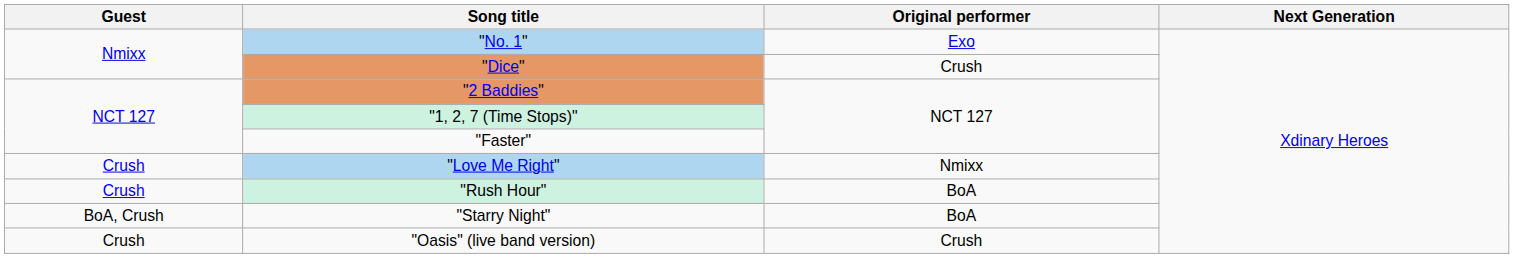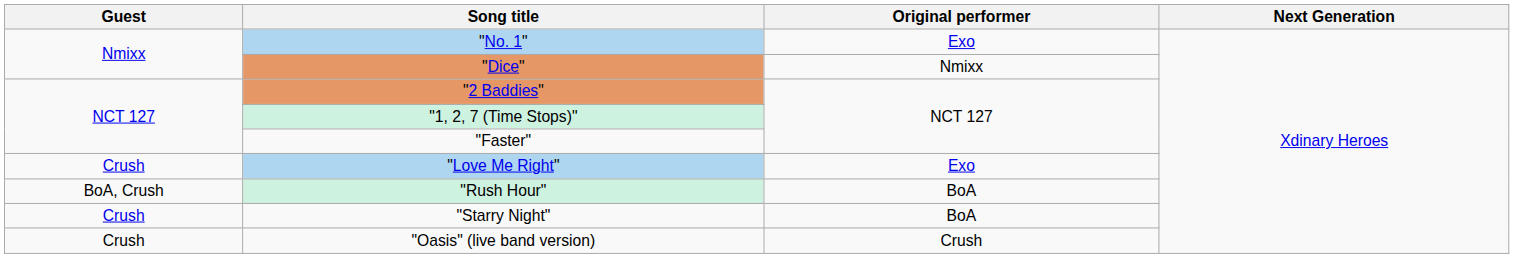 <table Class ="wikitable" style="text-align:center; clear:both; text-align:center; width:97%">
 <tr>
 <th>Guest</th>
 <th>Song title</th>
 <th>Original performer</th>
 <th>Next Generation</th>
 </tr>
 <tr>
 <td rowspan="2"><a href='#'>Nmixx</a></td>
 <td bgcolor="#aed6f1">"<a href='#'>No. 1</a>"</td>
 <td><a href='#'>Exo</a></td>
 <td rowspan="9"><a href='#'>Xdinary Heroes</a></td>
 </tr>
 <tr>
 <td bgcolor="#E59866">"<a href='#'>Dice</a>"</td>
-<td>Crush</td>
+<td>Nmixx</td>
 </tr>
 <tr>
 <td rowspan="3"><a href='#'>NCT 127</a></td>
 <td bgcolor="#E59866">"<a href='#'>2 Baddies</a>"</td>
 <td rowspan="3">NCT 127</td>
 </tr>
 <tr>
 <td bgcolor="#CEF2E0">"1, 2, 7 (Time Stops)"</td>
 </tr>
 <tr>
 <td>"Faster"</td>
 </tr>
 <tr>
 <td><a href='#'>Crush</a></td>
 <td bgcolor="#aed6f1">"<a href='#'>Love Me Right</a>"</td>
-<td>Nmixx</td>
+<td><a href='#'>Exo</a></td>
 </tr>
 <tr>
-<td><a href='#'>Crush</a></td>
+<td>BoA, Crush</td>
 <td bgcolor="#CEF2E0">"Rush Hour"</td>
 <td>BoA</td>
 </tr>
 <tr>
-<td>BoA, Crush</td>
+<td><a href='#'>Crush</a></td>
 <td>"Starry Night"</td>
 <td>BoA</td>
 </tr>
 <tr>
 <td>Crush</td>
 <td>"Oasis" (live band version)</td>
 <td>Crush</td>
 </tr>
 </table>
